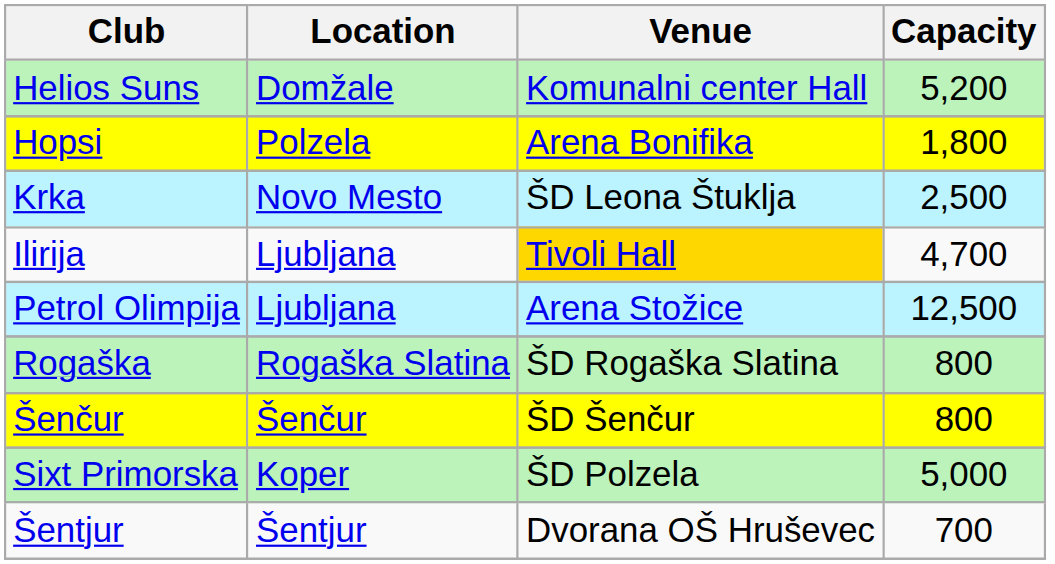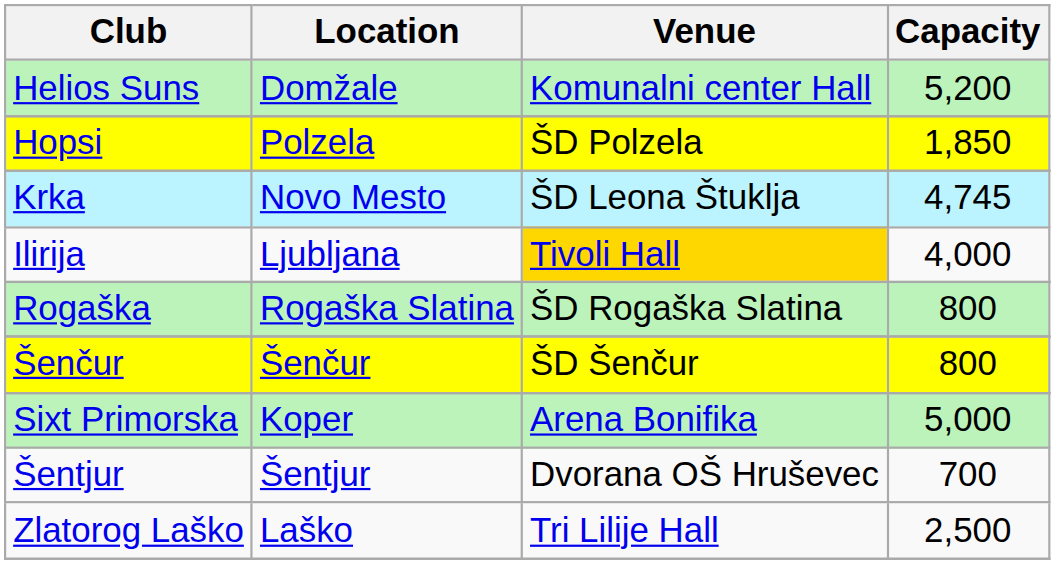 <table class="wikitable sortable">
 <tr>
 <th>Club</th>
 <th>Location</th>
 <th>Venue</th>
 <th>Capacity</th>
 </tr>
 <tr bgcolor="#bbf3bb">
 <td><a href='#'>Helios Suns</a></td>
 <td><a href='#'>Domžale</a></td>
 <td><a href='#'>Komunalni center Hall</a></td>
 <td align=center>5,200</td>
 </tr>
 <tr>
 </tr>
 <tr bgcolor="yellow">
 <td><a href='#'>Hopsi</a></td>
 <td><a href='#'>Polzela</a></td>
-<td><a href='#'>Arena Bonifika</a></td>
-<td align=center>1,800</td>
+<td>ŠD Polzela</td>
+<td align=center>1,850</td>
 </tr>
 <tr>
 </tr>
 <tr bgcolor="#bbf3ff">
 <td><a href='#'>Krka</a></td>
 <td><a href='#'>Novo Mesto</a></td>
 <td>ŠD Leona Štuklja</td>
-<td align=center>2,500</td>
+<td align=center>4,745</td>
 </tr>
 <tr>
 <td><a href='#'>Ilirija</a></td>
 <td><a href='#'>Ljubljana</a></td>
 <td style="background: gold;"><a href='#'>Tivoli Hall</a></td>
-<td align=center>4,700</td>
+<td align=center>4,000</td>
 </tr>
 <tr>
-</tr>
-<tr bgcolor="#bbf3ff">
-<td><a href='#'>Petrol Olimpija</a></td>
-<td><a href='#'>Ljubljana</a></td>
-<td><a href='#'>Arena Stožice</a></td>
-<td align=center>12,500</td>
 </tr>
 <tr>
 </tr>
 <tr bgcolor="#bbf3bb">
 <td><a href='#'>Rogaška</a></td>
 <td><a href='#'>Rogaška Slatina</a></td>
 <td>ŠD Rogaška Slatina</td>
 <td align=center>800</td>
 </tr>
 <tr>
 </tr>
 <tr bgcolor="yellow">
 <td><a href='#'>Šenčur</a></td>
 <td><a href='#'>Šenčur</a></td>
 <td>ŠD Šenčur</td>
 <td align=center>800</td>
 </tr>
 <tr>
 </tr>
 <tr bgcolor="#bbf3bb">
 <td><a href='#'>Sixt Primorska</a></td>
 <td><a href='#'>Koper</a></td>
-<td>ŠD Polzela</td>
+<td><a href='#'>Arena Bonifika</a></td>
 <td align=center>5,000</td>
 </tr>
 <tr>
 <td><a href='#'>Šentjur</a></td>
 <td><a href='#'>Šentjur</a></td>
 <td>Dvorana OŠ Hruševec</td>
 <td align=center>700</td>
 </tr>
 <tr>
+<td><a href='#'>Zlatorog Laško</a></td>
+<td><a href='#'>Laško</a></td>
+<td><a href='#'>Tri Lilije Hall</a></td>
+<td align=center>2,500</td>
+</tr>
+<tr>
 </tr>
 </table>
